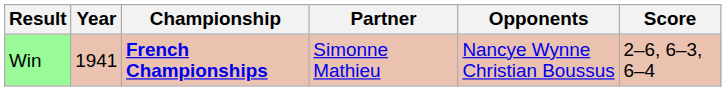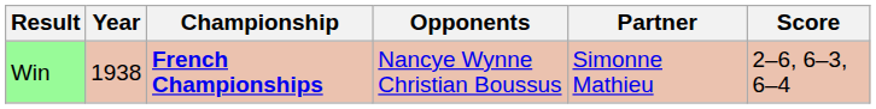 <table class="sortable wikitable">
 <tr>
 <th style="width:40px">Result</th>
 <th style="width:30px">Year</th>
 <th style="width:180px">Championship</th>
+<th style="width:170px">Opponents</th>
 <th style="width:170px">Partner</th>
-<th style="width:170px">Opponents</th>
 <th style="width:110px" class="unsortable">Score</th>
 </tr>
 <tr style="background:#ebc2af;">
 <td style="background:#98fb98;">Win</td>
-<td>1941</td>
+<td>1938</td>
 <td><strong><a href='#'>French Championships</a></strong></td>
+<td> <a href='#'>Nancye Wynne</a> <br>  <a href='#'>Christian Boussus</a></td>
 <td> <a href='#'>Simonne Mathieu</a></td>
-<td> <a href='#'>Nancye Wynne</a> <br>  <a href='#'>Christian Boussus</a></td>
 <td>2–6, 6–3, 6–4</td>
 </tr>
 </table>
